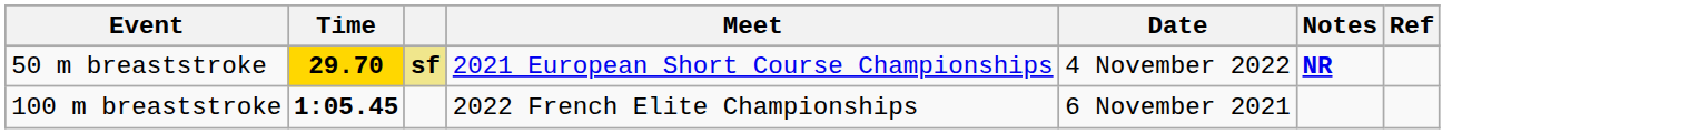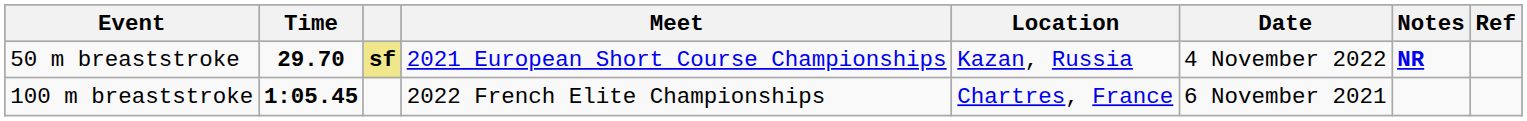 <table class="wikitable">
 <tr>
 <th>Event</th>
 <th>Time</th>
 <th></th>
 <th>Meet</th>
+<th>Location</th>
 <th>Date</th>
 <th>Notes</th>
 <th>Ref</th>
 </tr>
 <tr>
 <td>50 m breaststroke</td>
-<td style="background: gold; text-align:center;"><strong>29.70</strong></td>
+<td style="text-align:center;"><strong>29.70</strong></td>
 <td style="background: khaki;"><strong>sf</strong></td>
 <td><a href='#'>2021 European Short Course Championships</a></td>
+<td><a href='#'>Kazan</a>, <a href='#'>Russia</a></td>
 <td>4 November 2022</td>
 <td><strong><a href='#'>NR</a></strong></td>
 <td style="text-align:center;"></td>
 </tr>
 <tr>
 <td>100 m breaststroke</td>
 <td style="text-align:center;"><strong>1:05.45</strong></td>
 <td></td>
 <td>2022 French Elite Championships</td>
+<td><a href='#'>Chartres</a>, <a href='#'>France</a></td>
 <td>6 November 2021</td>
 <td></td>
 <td style="text-align:center;"></td>
 </tr>
 </table>
